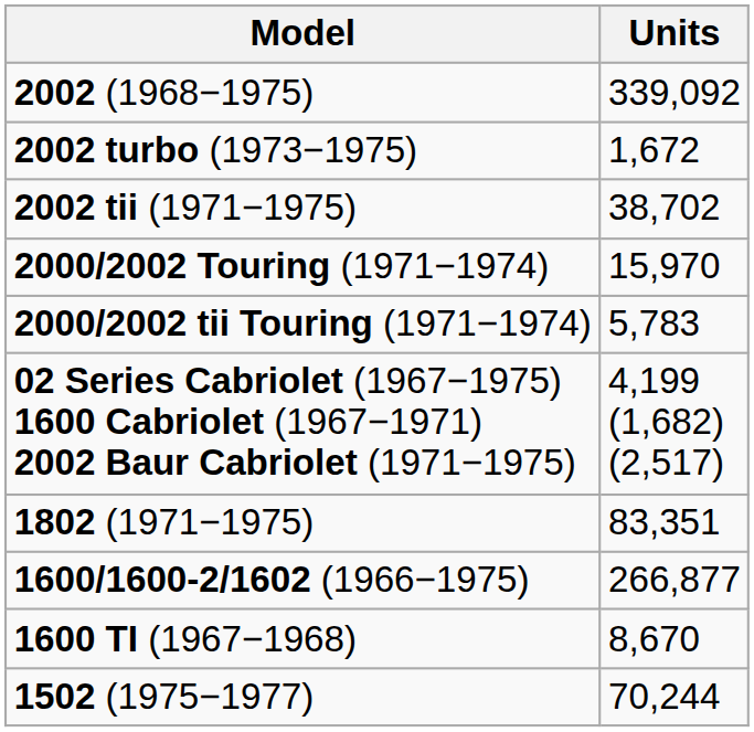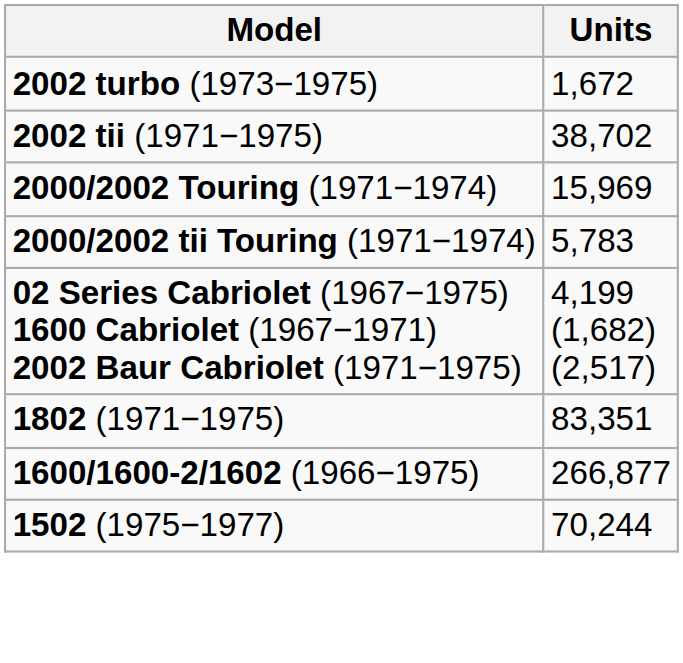 <table class="wikitable">
 <tr>
 <th>Model</th>
 <th>Units</th>
-</tr>
-<tr>
-<td><strong>2002</strong> (1968−1975)</td>
-<td>339,092</td>
 </tr>
 <tr>
 <td><strong>2002 turbo</strong> (1973−1975)</td>
 <td>1,672</td>
 </tr>
 <tr>
 <td><strong>2002 tii</strong> (1971−1975)</td>
 <td>38,702</td>
 </tr>
 <tr>
 <td><strong>2000/2002 Touring</strong> (1971−1974)</td>
-<td>15,970</td>
+<td>15,969</td>
 </tr>
 <tr>
 <td><strong>2000/2002 tii Touring</strong> (1971−1974)</td>
 <td>5,783</td>
 </tr>
 <tr>
 <td><strong>02 Series Cabriolet</strong> (1967−1975)<br><strong>1600 Cabriolet</strong> (1967−1971)<br><strong>2002 Baur Cabriolet</strong> (1971−1975)</td>
 <td>4,199<br> (1,682) <br> (2,517)</td>
 </tr>
 <tr>
 <td><strong>1802</strong> (1971−1975)</td>
 <td>83,351</td>
 </tr>
 <tr>
 <td><strong>1600/1600-2/1602</strong> (1966−1975)</td>
 <td>266,877</td>
 </tr>
 <tr>
-<td><strong>1600 TI</strong> (1967−1968)</td>
-<td>8,670</td>
-</tr>
-<tr>
 <td><strong>1502</strong> (1975−1977)</td>
 <td>70,244</td>
 </tr>
 </table>
